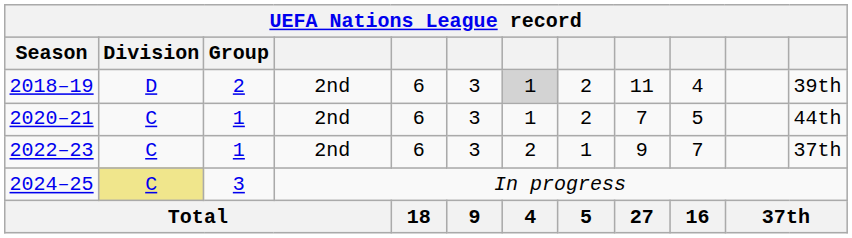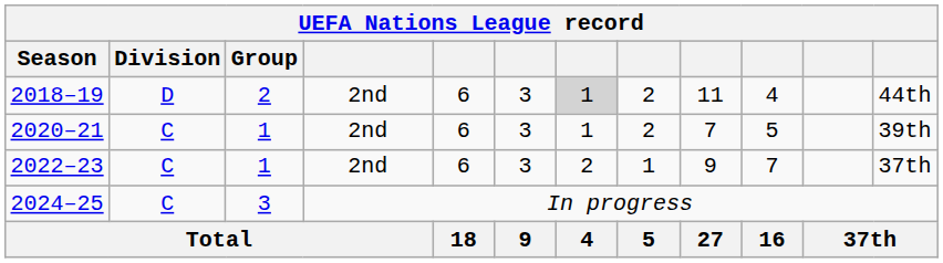 <table class="wikitable" style="text-align: center;">
 <tr>
 <th colspan=12><a href='#'>UEFA Nations League</a> record</th>
 </tr>
 <tr>
 <th>Season</th>
 <th>Division</th>
 <th>Group</th>
 <th width=70></th>
 <th width=30></th>
 <th width=30></th>
 <th width=30></th>
 <th width=30></th>
 <th width=30></th>
 <th width=30></th>
 <th width=35></th>
 <th width=28></th>
 </tr>
 <tr>
 <td><a href='#'>2018–19</a></td>
 <td><a href='#'>D</a></td>
 <td><a href='#'>2</a></td>
 <td>2nd</td>
 <td>6</td>
 <td>3</td>
 <td style="background: lightgrey;">1</td>
 <td>2</td>
 <td>11</td>
 <td>4</td>
 <td></td>
-<td>39th</td>
+<td>44th</td>
 </tr>
 <tr>
 <td><a href='#'>2020–21</a></td>
 <td><a href='#'>C</a></td>
 <td><a href='#'>1</a></td>
 <td>2nd</td>
 <td>6</td>
 <td>3</td>
 <td>1</td>
 <td>2</td>
 <td>7</td>
 <td>5</td>
 <td></td>
-<td>44th</td>
+<td>39th</td>
 </tr>
 <tr>
 <td><a href='#'>2022–23</a></td>
 <td><a href='#'>C</a></td>
 <td><a href='#'>1</a></td>
 <td>2nd</td>
 <td>6</td>
 <td>3</td>
 <td>2</td>
 <td>1</td>
 <td>9</td>
 <td>7</td>
 <td></td>
 <td>37th</td>
 </tr>
 <tr>
 <td><a href='#'>2024–25</a></td>
-<td style="background: khaki;"><a href='#'>C</a></td>
+<td><a href='#'>C</a></td>
 <td><a href='#'>3</a></td>
 <td colspan=9><em>In progress</em></td>
 </tr>
 <tr>
 <th colspan=4>Total</th>
 <th>18</th>
 <th>9</th>
 <th>4</th>
 <th>5</th>
 <th>27</th>
 <th>16</th>
 <th colspan=2>37th</th>
 </tr>
 </table>
